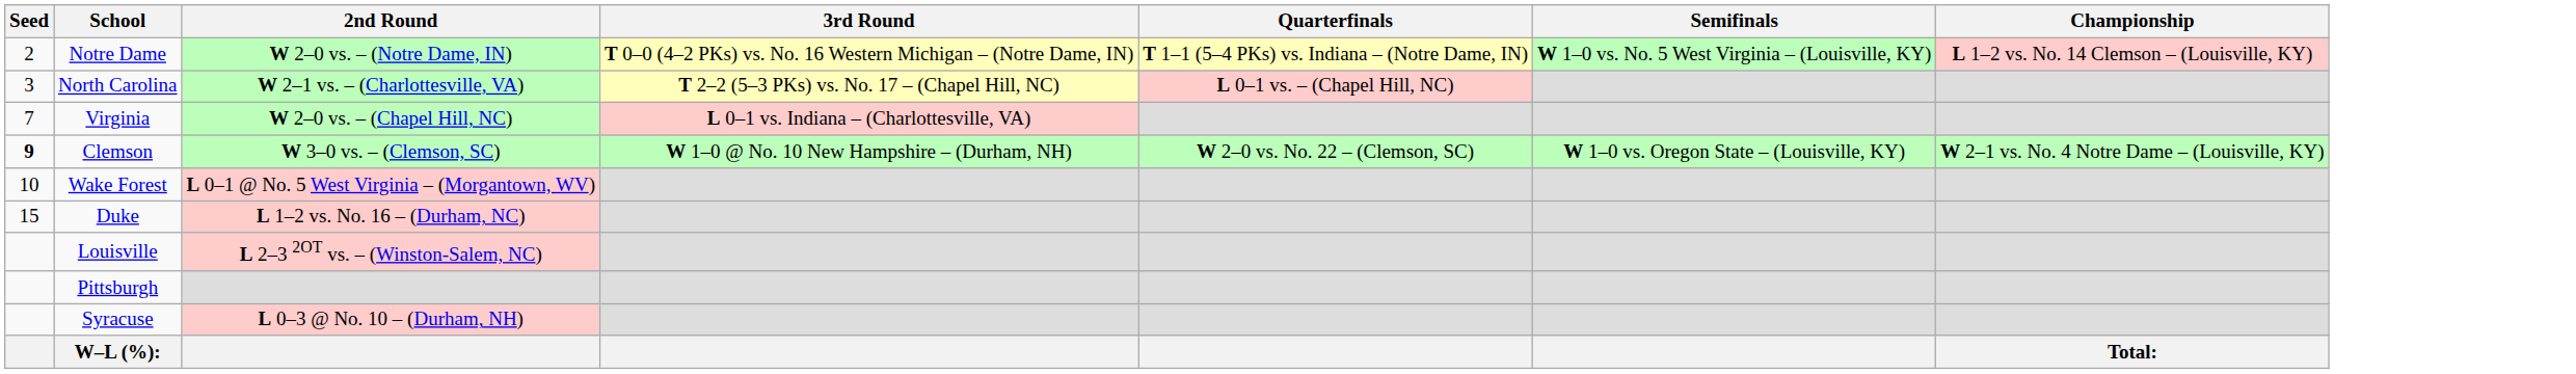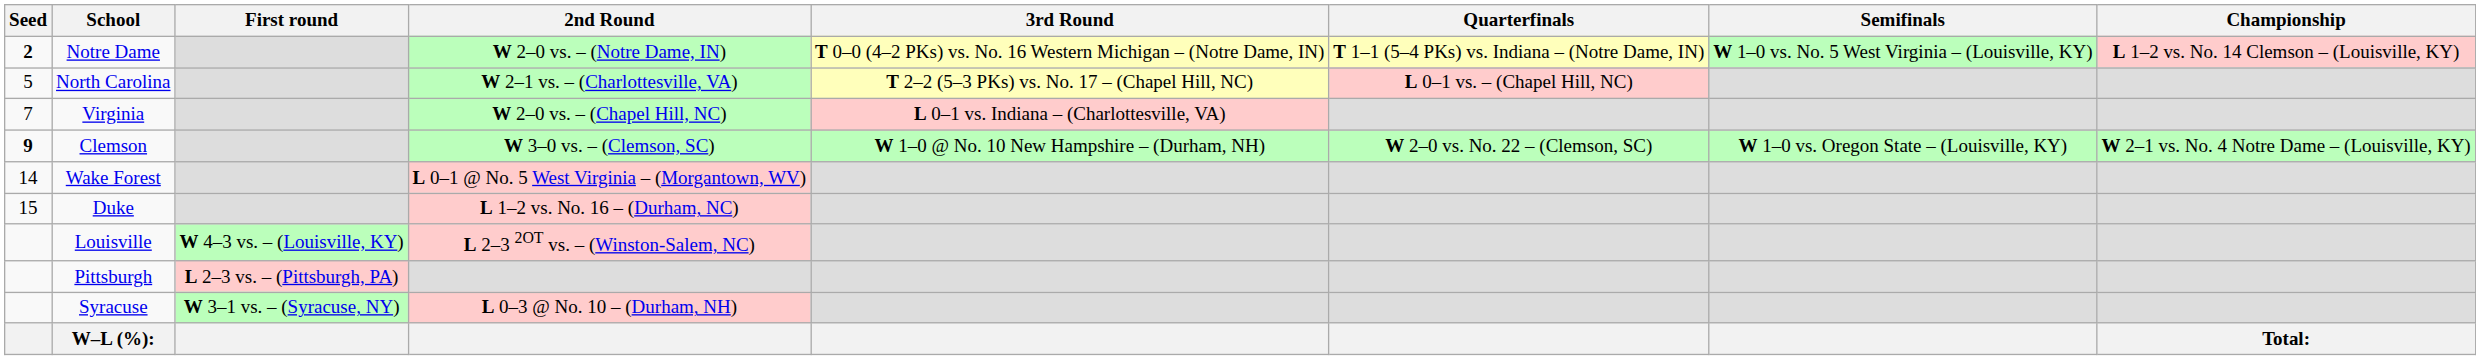 <table class="sortable wikitable" style="white-space:nowrap; text-align:center;font-size:90%;">
 <tr>
 <th>Seed</th>
 <th>School</th>
+<th>First round</th>
 <th>2nd Round</th>
 <th>3rd Round</th>
 <th>Quarterfinals</th>
 <th>Semifinals</th>
 <th>Championship</th>
 </tr>
 <tr>
-<td>2</td>
+<td><strong>2</strong></td>
 <td><a href='#'>Notre Dame</a></td>
+<td bgcolor=#ddd></td>
 <td style="background:#bfb;"><strong>W</strong> 2–0 vs.  – (<a href='#'>Notre Dame, IN</a>)</td>
 <td style="background:#ffb;"><strong>T</strong> 0–0 (4–2 PKs) vs. No. 16 Western Michigan – (Notre Dame, IN)</td>
 <td style="background:#ffb;"><strong>T</strong> 1–1 (5–4 PKs) vs. Indiana – (Notre Dame, IN)</td>
 <td style="background:#bfb;"><strong>W</strong> 1–0 vs. No. 5 West Virginia – (Louisville, KY)</td>
 <td style="background:#fcc;"><strong>L</strong> 1–2 vs. No. 14 Clemson – (Louisville, KY)</td>
 </tr>
 <tr>
-<td>3</td>
+<td>5</td>
 <td><a href='#'>North Carolina</a></td>
+<td bgcolor=#ddd></td>
 <td style="background:#bfb;"><strong>W</strong> 2–1 vs.  – (<a href='#'>Charlottesville, VA</a>)</td>
 <td style="background:#ffb;"><strong>T</strong> 2–2 (5–3 PKs) vs. No. 17  – (Chapel Hill, NC)</td>
 <td style="background:#fcc;"><strong>L</strong> 0–1 vs.  – (Chapel Hill, NC)</td>
 <td bgcolor=#ddd></td>
 <td bgcolor=#ddd></td>
 </tr>
 <tr>
 <td>7</td>
 <td><a href='#'>Virginia</a></td>
+<td bgcolor=#ddd></td>
 <td style="background:#bfb;"><strong>W</strong> 2–0 vs.  – (<a href='#'>Chapel Hill, NC</a>)</td>
 <td style="background:#fcc;"><strong>L</strong> 0–1 vs. Indiana – (Charlottesville, VA)</td>
 <td bgcolor=#ddd></td>
 <td bgcolor=#ddd></td>
 <td bgcolor=#ddd></td>
 </tr>
 <tr>
 <td><strong>9</strong></td>
 <td><a href='#'>Clemson</a></td>
+<td bgcolor=#ddd></td>
 <td style="background:#bfb;"><strong>W</strong> 3–0 vs.  – (<a href='#'>Clemson, SC</a>)</td>
 <td style="background:#bfb;"><strong>W</strong> 1–0 @ No. 10 New Hampshire – (Durham, NH)</td>
 <td style="background:#bfb;"><strong>W</strong> 2–0 vs. No. 22  – (Clemson, SC)</td>
 <td style="background:#bfb;"><strong>W</strong> 1–0 vs. Oregon State – (Louisville, KY)</td>
 <td style="background:#bfb;"><strong>W</strong> 2–1 vs. No. 4 Notre Dame – (Louisville, KY)</td>
 </tr>
 <tr>
-<td>10</td>
+<td>14</td>
 <td><a href='#'>Wake Forest</a></td>
+<td bgcolor=#ddd></td>
 <td style="background:#fcc;"><strong>L</strong> 0–1 @ No. 5 <a href='#'>West Virginia</a> – (<a href='#'>Morgantown, WV</a>)</td>
 <td bgcolor=#ddd></td>
 <td bgcolor=#ddd></td>
 <td bgcolor=#ddd></td>
 <td bgcolor=#ddd></td>
 </tr>
 <tr>
 <td>15</td>
 <td><a href='#'>Duke</a></td>
+<td bgcolor=#ddd></td>
 <td style="background:#fcc;"><strong>L</strong> 1–2 vs. No. 16  – (<a href='#'>Durham, NC</a>)</td>
 <td bgcolor=#ddd></td>
 <td bgcolor=#ddd></td>
 <td bgcolor=#ddd></td>
 <td bgcolor=#ddd></td>
 </tr>
 <tr>
 <td></td>
 <td><a href='#'>Louisville</a></td>
+<td style="background:#bfb;"><strong>W</strong> 4–3 vs.  – (<a href='#'>Louisville, KY</a>)</td>
 <td style="background:#fcc;"><strong>L</strong> 2–3 <sup>2OT</sup> vs.  – (<a href='#'>Winston-Salem, NC</a>)</td>
 <td bgcolor=#ddd></td>
 <td bgcolor=#ddd></td>
 <td bgcolor=#ddd></td>
 <td bgcolor=#ddd></td>
 </tr>
 <tr>
 <td></td>
 <td><a href='#'>Pittsburgh</a></td>
+<td style="background:#fcc;"><strong>L</strong> 2–3 vs.  – (<a href='#'>Pittsburgh, PA</a>)</td>
 <td bgcolor=#ddd></td>
 <td bgcolor=#ddd></td>
 <td bgcolor=#ddd></td>
 <td bgcolor=#ddd></td>
 <td bgcolor=#ddd></td>
 </tr>
 <tr>
 <td></td>
 <td><a href='#'>Syracuse</a></td>
+<td style="background:#bfb;"><strong>W</strong> 3–1 vs.  – (<a href='#'>Syracuse, NY</a>)</td>
 <td style="background:#fcc;"><strong>L</strong> 0–3 @ No. 10  – (<a href='#'>Durham, NH</a>)</td>
 <td bgcolor=#ddd></td>
 <td bgcolor=#ddd></td>
 <td bgcolor=#ddd></td>
 <td bgcolor=#ddd></td>
 </tr>
 <tr>
 <th></th>
 <th>W–L (%):</th>
 <th></th>
 <th></th>
 <th></th>
 <th></th>
+<th></th>
 <th> Total: </th>
 </tr>
 </table>
